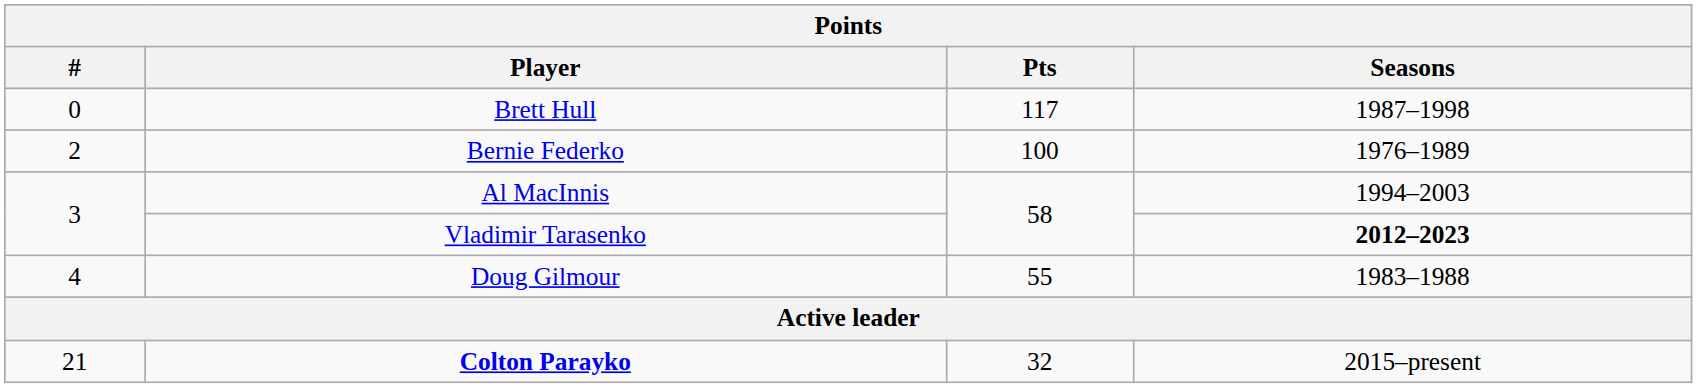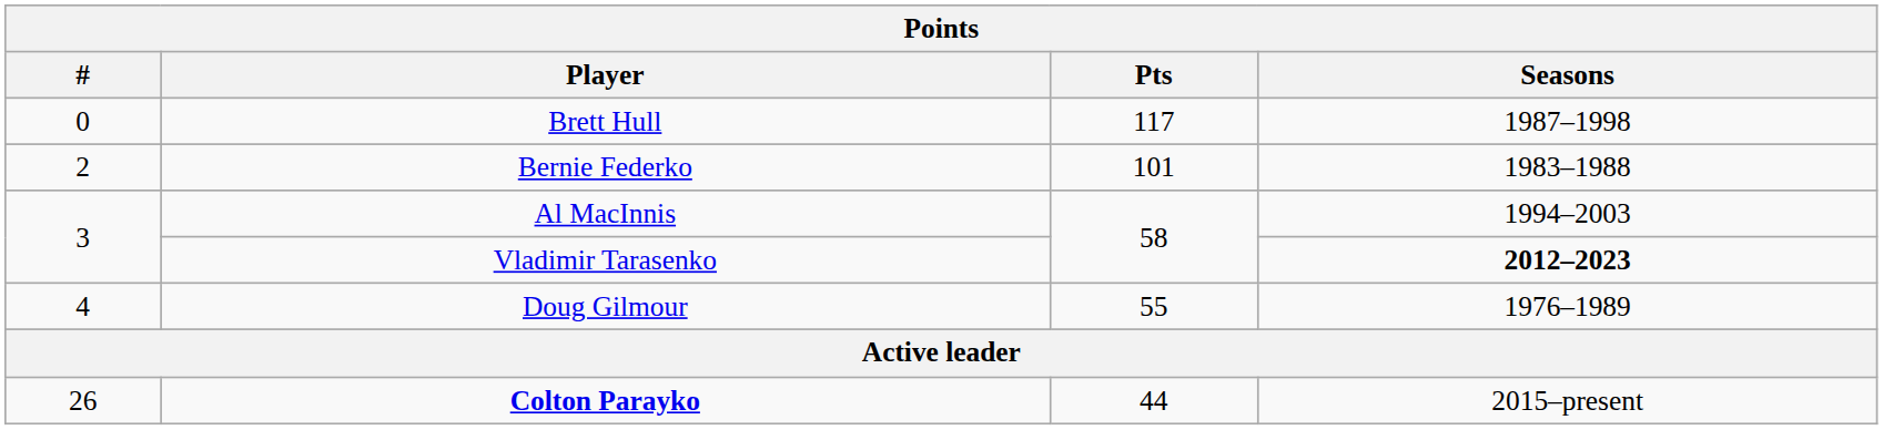 <table class="wikitable" style="text-align: center; font-size: 95%" width="80%">
 <tr>
 <th colspan="4">Points</th>
 </tr>
 <tr>
 <th>#</th>
 <th>Player</th>
 <th>Pts</th>
 <th>Seasons</th>
 </tr>
 <tr>
 <td>0</td>
 <td><a href='#'>Brett Hull</a></td>
 <td>117</td>
 <td>1987–1998</td>
 </tr>
 <tr>
 <td>2</td>
 <td><a href='#'>Bernie Federko</a></td>
-<td>100</td>
-<td>1976–1989</td>
+<td>101</td>
+<td>1983–1988</td>
 </tr>
 <tr>
 <td rowspan="2">3</td>
 <td><a href='#'>Al MacInnis</a></td>
 <td rowspan="2">58</td>
 <td>1994–2003</td>
 </tr>
 <tr>
 <td><a href='#'>Vladimir Tarasenko</a></td>
 <td><strong>2012–2023</strong></td>
 </tr>
 <tr>
 <td>4</td>
 <td><a href='#'>Doug Gilmour</a></td>
 <td>55</td>
-<td>1983–1988</td>
+<td>1976–1989</td>
 </tr>
 <tr>
 <th colspan="4">Active leader</th>
 </tr>
 <tr>
-<td>21</td>
+<td>26</td>
 <td><strong><a href='#'>Colton Parayko</a></strong></td>
-<td>32</td>
+<td>44</td>
 <td>2015–present</td>
 </tr>
 </table>
